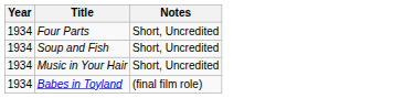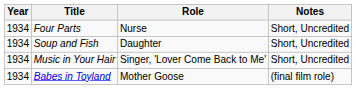 <table class="wikitable">
 <tr>
 <th>Year</th>
 <th>Title</th>
+<th>Role</th>
 <th>Notes</th>
 </tr>
 <tr>
 <td>1934</td>
 <td><em>Four Parts</em></td>
+<td>Nurse</td>
 <td>Short, Uncredited</td>
 </tr>
 <tr>
 <td>1934</td>
 <td><em>Soup and Fish</em></td>
+<td>Daughter</td>
 <td>Short, Uncredited</td>
 </tr>
 <tr>
 <td>1934</td>
 <td><em>Music in Your Hair</em></td>
+<td>Singer, 'Lover Come Back to Me'</td>
 <td>Short, Uncredited</td>
 </tr>
 <tr>
 <td>1934</td>
 <td><em><a href='#'>Babes in Toyland</a></em></td>
+<td>Mother Goose</td>
 <td>(final film role)</td>
 </tr>
 </table>
